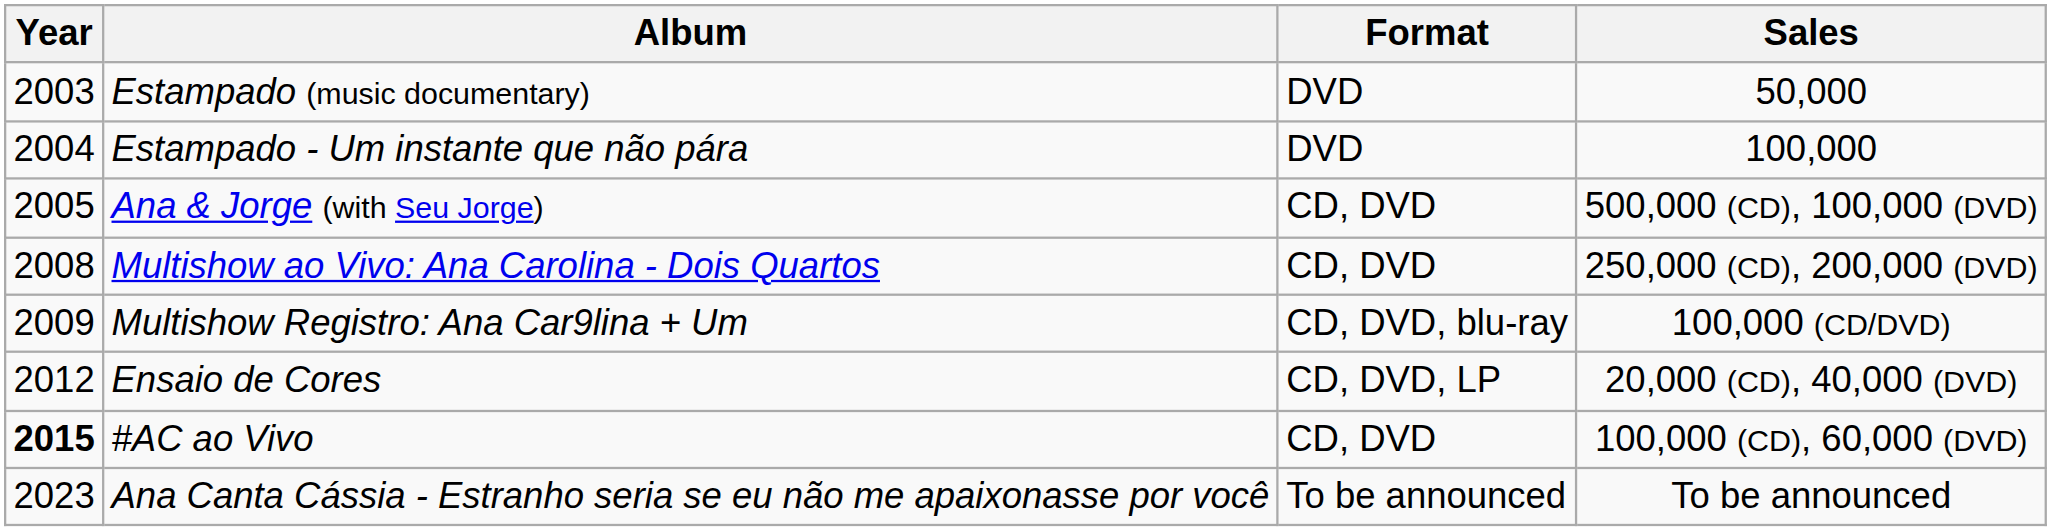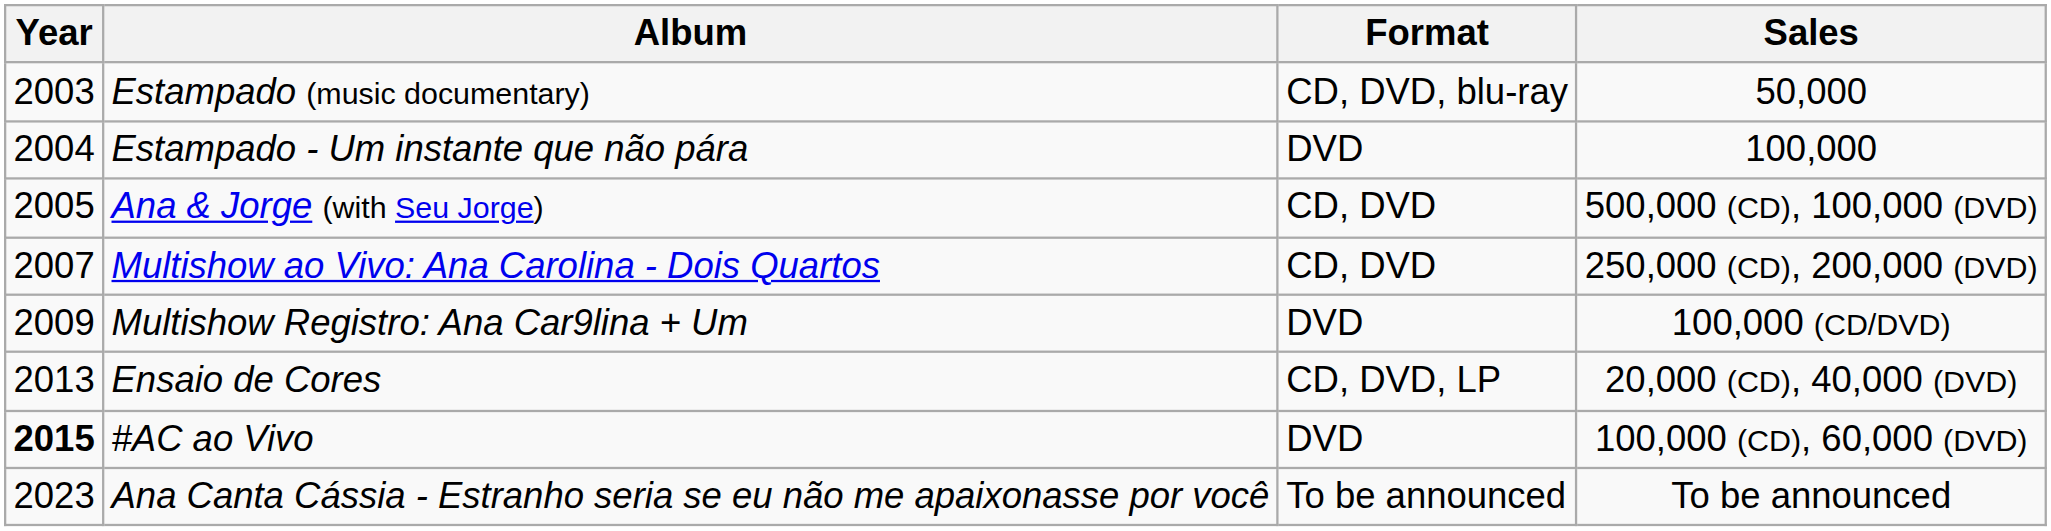 <table class="wikitable" border="1" style="text-align:center;">
 <tr>
 <th>Year</th>
 <th>Album</th>
 <th>Format</th>
 <th>Sales</th>
 </tr>
 <tr>
 <td>2003</td>
 <td align="left"><em>Estampado</em> <small>(music documentary)</small></td>
-<td align="left">DVD</td>
+<td align="left">CD, DVD, blu-ray</td>
 <td>50,000</td>
 </tr>
 <tr>
 <td>2004</td>
 <td align="left"><em>Estampado - Um instante que não pára</em></td>
 <td align="left">DVD</td>
 <td>100,000</td>
 </tr>
 <tr>
 <td>2005</td>
 <td align="left"><em><a href='#'>Ana & Jorge</a></em> <small>(with <a href='#'>Seu Jorge</a>)</small></td>
 <td align="left">CD, DVD</td>
 <td>500,000 <small>(CD)</small>, 100,000 <small>(DVD)</small></td>
 </tr>
 <tr>
-<td>2008</td>
+<td>2007</td>
 <td align="left"><em><a href='#'>Multishow ao Vivo: Ana Carolina - Dois Quartos</a></em></td>
 <td align="left">CD, DVD</td>
 <td>250,000 <small>(CD)</small>, 200,000 <small>(DVD)</small></td>
 </tr>
 <tr>
 <td>2009</td>
 <td align="left"><em>Multishow Registro: Ana Car9lina + Um</em></td>
-<td align="left">CD, DVD, blu-ray</td>
+<td align="left">DVD</td>
 <td>100,000 <small>(CD/DVD)</small></td>
 </tr>
 <tr>
-<td>2012</td>
+<td>2013</td>
 <td align="left"><em>Ensaio de Cores</em></td>
 <td align="left">CD, DVD, LP</td>
 <td>20,000 <small>(CD)</small>, 40,000 <small>(DVD)</small></td>
 </tr>
 <tr>
 <td><strong>2015</strong></td>
 <td align="left"><em>#AC ao Vivo</em></td>
-<td align="left">CD, DVD</td>
+<td align="left">DVD</td>
 <td>100,000 <small>(CD)</small>, 60,000 <small>(DVD)</small></td>
 </tr>
 <tr>
 <td>2023</td>
 <td align="left"><em>Ana Canta Cássia - Estranho seria se eu não me apaixonasse por você</em></td>
 <td align="left">To be announced</td>
 <td>To be announced</td>
 </tr>
 </table>
